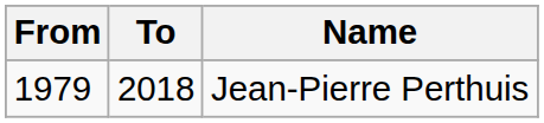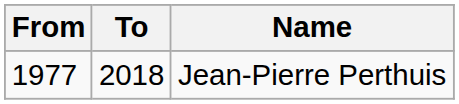 <table class="wikitable">
 <tr>
 <th>From</th>
 <th>To</th>
 <th>Name</th>
 </tr>
 <tr>
-<td>1979</td>
+<td>1977</td>
 <td>2018</td>
 <td>Jean-Pierre Perthuis</td>
 </tr>
 </table>
